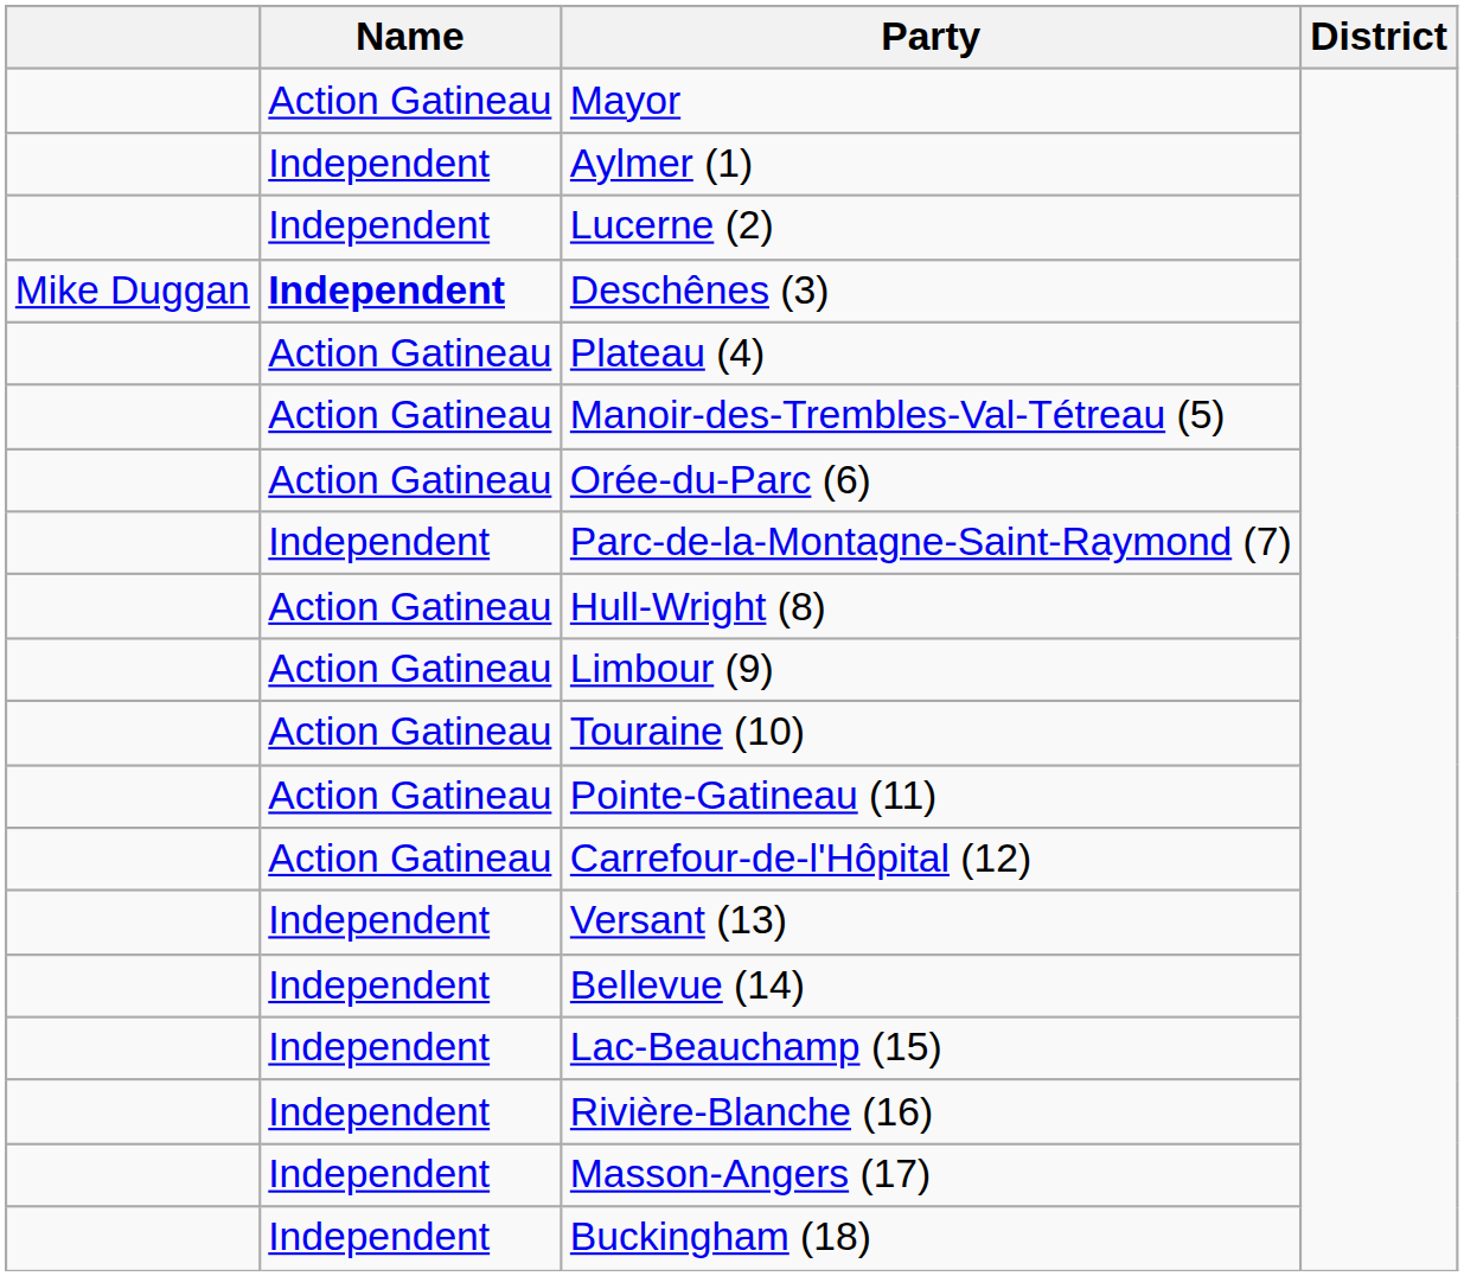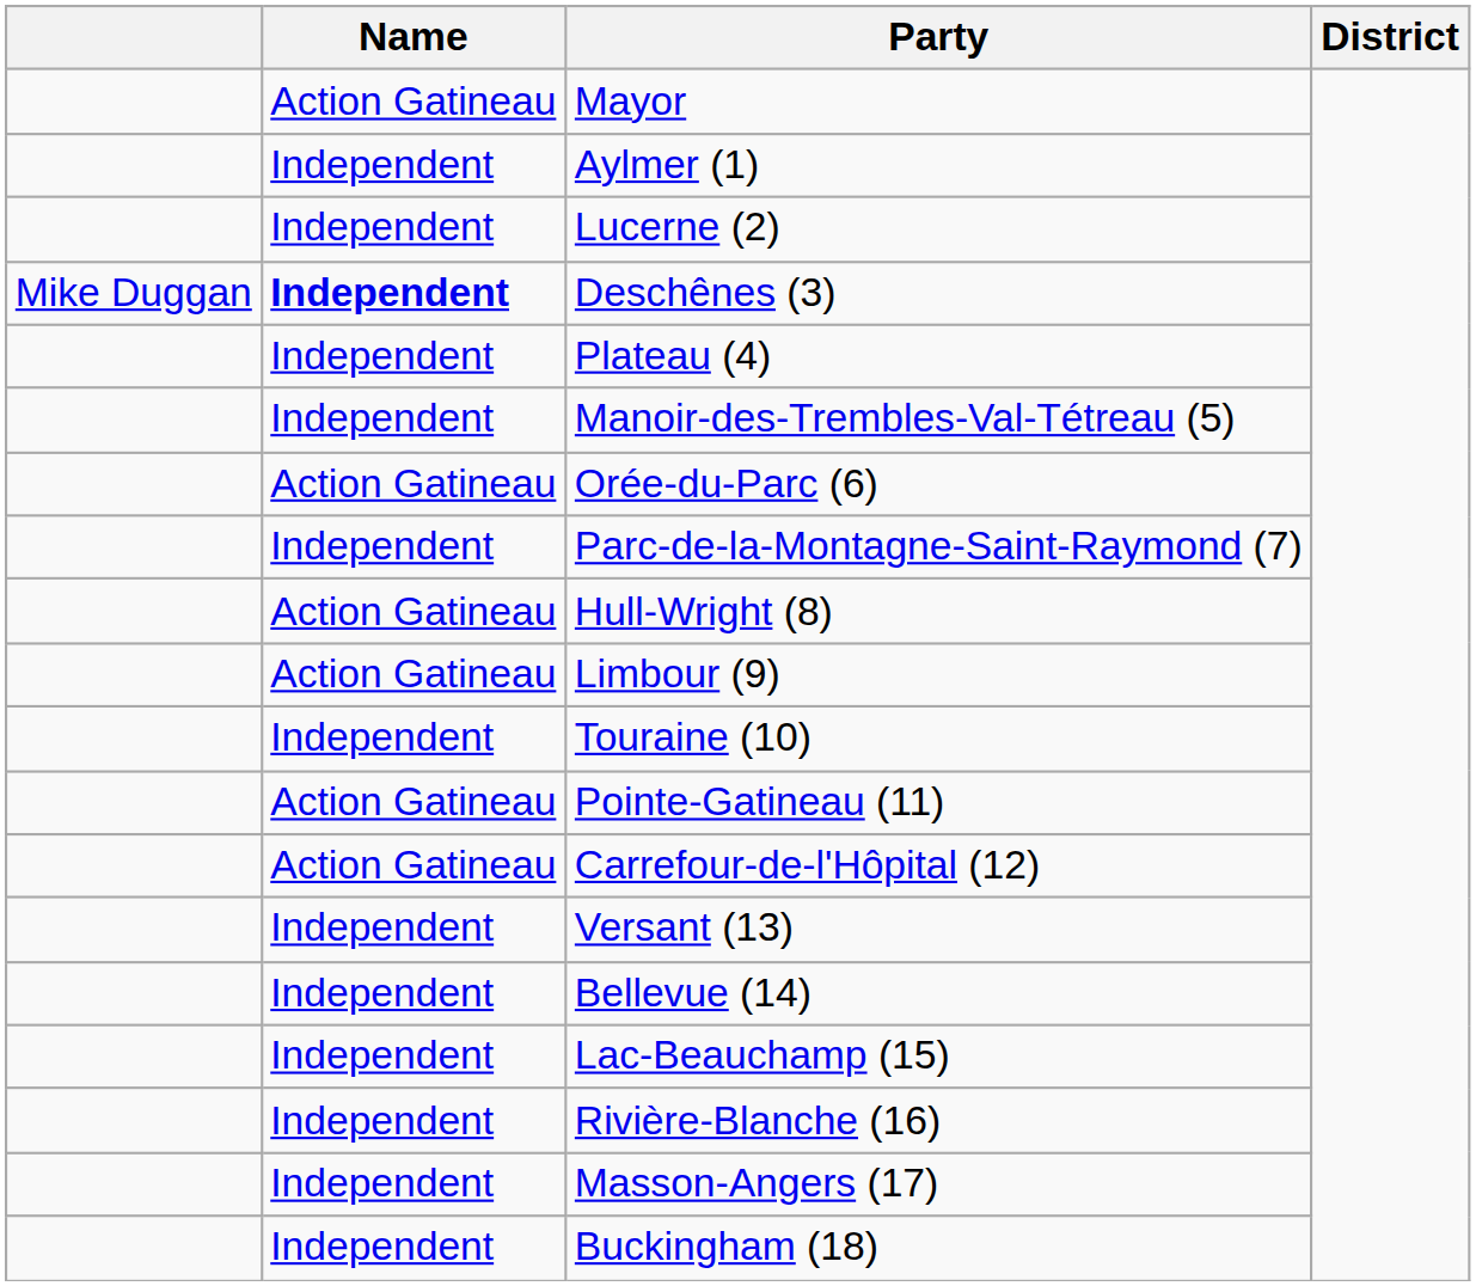 <table class="wikitable sortable">
 <tr>
 <th></th>
 <th>Name</th>
 <th>Party</th>
 <th>District</th>
 </tr>
 <tr>
 <td><strong></strong></td>
 <td><a href='#'>Action Gatineau</a></td>
 <td><a href='#'>Mayor</a></td>
 </tr>
 <tr>
 <td></td>
 <td><a href='#'>Independent</a></td>
 <td><a href='#'>Aylmer</a> (1)</td>
 </tr>
 <tr>
 <td></td>
 <td><a href='#'>Independent</a></td>
 <td><a href='#'>Lucerne</a> (2)</td>
 </tr>
 <tr>
 <td><a href='#'>Mike Duggan</a></td>
 <td><strong><a href='#'>Independent</a></strong></td>
 <td><a href='#'>Deschênes</a> (3)</td>
 </tr>
 <tr>
 <td></td>
-<td><a href='#'>Action Gatineau</a></td>
+<td><a href='#'>Independent</a></td>
 <td><a href='#'>Plateau</a> (4)</td>
 </tr>
 <tr>
 <td></td>
-<td><a href='#'>Action Gatineau</a></td>
+<td><a href='#'>Independent</a></td>
 <td><a href='#'>Manoir-des-Trembles-Val-Tétreau</a> (5)</td>
 </tr>
 <tr>
 <td></td>
 <td><a href='#'>Action Gatineau</a></td>
 <td><a href='#'>Orée-du-Parc</a> (6)</td>
 </tr>
 <tr>
 <td></td>
 <td><a href='#'>Independent</a></td>
 <td><a href='#'>Parc-de-la-Montagne-Saint-Raymond</a> (7)</td>
 </tr>
 <tr>
 <td></td>
 <td><a href='#'>Action Gatineau</a></td>
 <td><a href='#'>Hull-Wright</a> (8)</td>
 </tr>
 <tr>
 <td></td>
 <td><a href='#'>Action Gatineau</a></td>
 <td><a href='#'>Limbour</a> (9)</td>
 </tr>
 <tr>
 <td></td>
-<td><a href='#'>Action Gatineau</a></td>
+<td><a href='#'>Independent</a></td>
 <td><a href='#'>Touraine</a> (10)</td>
 </tr>
 <tr>
 <td></td>
 <td><a href='#'>Action Gatineau</a></td>
 <td><a href='#'>Pointe-Gatineau</a> (11)</td>
 </tr>
 <tr>
 <td></td>
 <td><a href='#'>Action Gatineau</a></td>
 <td><a href='#'>Carrefour-de-l'Hôpital</a> (12)</td>
 </tr>
 <tr>
 <td></td>
 <td><a href='#'>Independent</a></td>
 <td><a href='#'>Versant</a> (13)</td>
 </tr>
 <tr>
 <td></td>
 <td><a href='#'>Independent</a></td>
 <td><a href='#'>Bellevue</a> (14)</td>
 </tr>
 <tr>
 <td></td>
 <td><a href='#'>Independent</a></td>
 <td><a href='#'>Lac-Beauchamp</a> (15)</td>
 </tr>
 <tr>
 <td></td>
 <td><a href='#'>Independent</a></td>
 <td><a href='#'>Rivière-Blanche</a> (16)</td>
 </tr>
 <tr>
 <td></td>
 <td><a href='#'>Independent</a></td>
 <td><a href='#'>Masson-Angers</a> (17)</td>
 </tr>
 <tr>
 <td></td>
 <td><a href='#'>Independent</a></td>
 <td><a href='#'>Buckingham</a> (18)</td>
 </tr>
 </table>
